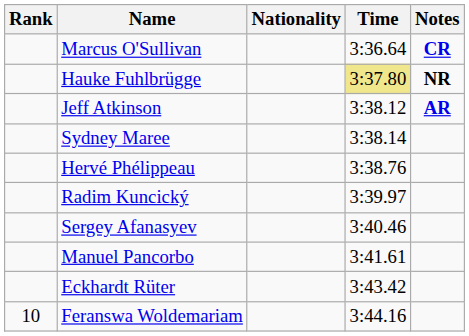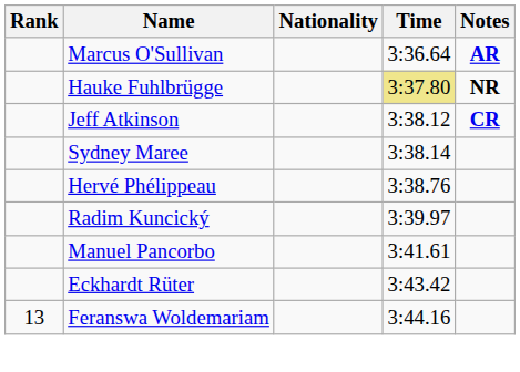 <table class="wikitable sortable" style="text-align:center">
 <tr>
 <th>Rank</th>
 <th>Name</th>
 <th>Nationality</th>
 <th>Time</th>
 <th>Notes</th>
 </tr>
 <tr>
 <td></td>
 <td align="left"><a href='#'>Marcus O'Sullivan</a></td>
 <td align=left></td>
 <td>3:36.64</td>
-<td><strong><a href='#'>CR</a></strong></td>
+<td><strong><a href='#'>AR</a></strong></td>
 </tr>
 <tr>
 <td></td>
 <td align="left"><a href='#'>Hauke Fuhlbrügge</a></td>
 <td align=left></td>
 <td style="background: khaki;">3:37.80</td>
 <td><strong>NR</strong></td>
 </tr>
 <tr>
 <td></td>
 <td align="left"><a href='#'>Jeff Atkinson</a></td>
 <td align=left></td>
 <td>3:38.12</td>
-<td><strong><a href='#'>AR</a></strong></td>
+<td><strong><a href='#'>CR</a></strong></td>
 </tr>
 <tr>
 <td></td>
 <td align="left"><a href='#'>Sydney Maree</a></td>
 <td align=left></td>
 <td>3:38.14</td>
 <td></td>
 </tr>
 <tr>
 <td></td>
 <td align="left"><a href='#'>Hervé Phélippeau</a></td>
 <td align=left></td>
 <td>3:38.76</td>
 <td></td>
 </tr>
 <tr>
 <td></td>
 <td align="left"><a href='#'>Radim Kuncický</a></td>
 <td align=left></td>
 <td>3:39.97</td>
 <td></td>
 </tr>
 <tr>
 <td></td>
-<td align="left"><a href='#'>Sergey Afanasyev</a></td>
-<td align=left></td>
-<td>3:40.46</td>
-<td></td>
-</tr>
-<tr>
-<td></td>
 <td align="left"><a href='#'>Manuel Pancorbo</a></td>
 <td align=left></td>
 <td>3:41.61</td>
 <td></td>
 </tr>
 <tr>
 <td></td>
 <td align="left"><a href='#'>Eckhardt Rüter</a></td>
 <td align=left></td>
 <td>3:43.42</td>
 <td></td>
 </tr>
 <tr>
-<td>10</td>
+<td>13</td>
 <td align="left"><a href='#'>Feranswa Woldemariam</a></td>
 <td align=left></td>
 <td>3:44.16</td>
 <td></td>
 </tr>
 </table>
